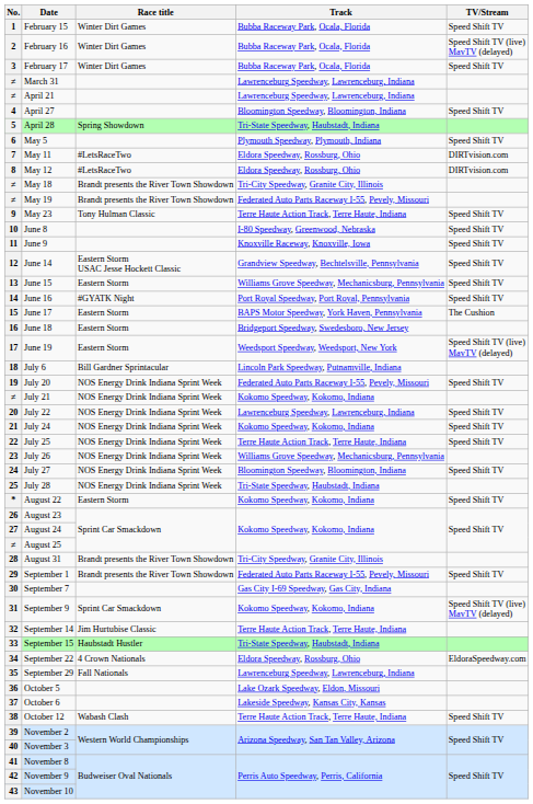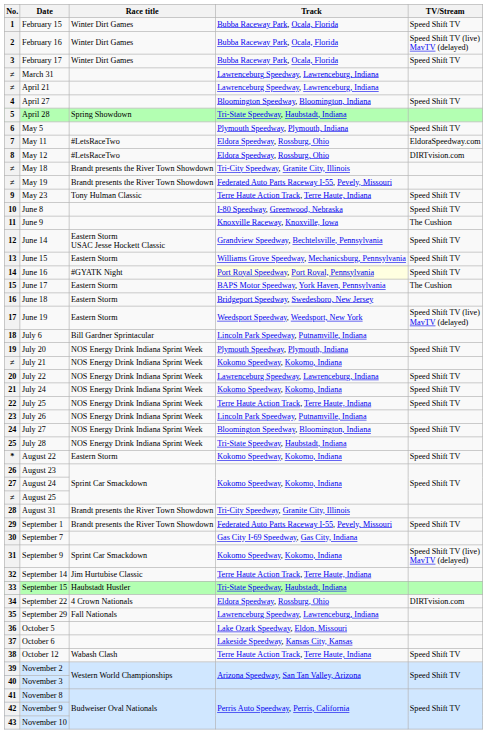 <table class="wikitable" style="font-size:85%;">
 <tr>
 <th>No.</th>
 <th>Date</th>
 <th>Race title</th>
 <th>Track</th>
 <th>TV/Stream</th>
 </tr>
 <tr>
 <th>1</th>
 <td>February 15</td>
 <td>Winter Dirt Games</td>
 <td><a href='#'>Bubba Raceway Park</a>, <a href='#'>Ocala, Florida</a></td>
 <td>Speed Shift TV</td>
 </tr>
 <tr>
 <th>2</th>
 <td>February 16</td>
 <td>Winter Dirt Games</td>
 <td><a href='#'>Bubba Raceway Park</a>, <a href='#'>Ocala, Florida</a></td>
 <td>Speed Shift TV (live)<br><a href='#'>MavTV</a> (delayed)</td>
 </tr>
 <tr>
 <th>3</th>
 <td>February 17</td>
 <td>Winter Dirt Games</td>
 <td><a href='#'>Bubba Raceway Park</a>, <a href='#'>Ocala, Florida</a></td>
 <td>Speed Shift TV</td>
 </tr>
 <tr>
 <th>≠</th>
 <td>March 31</td>
 <td></td>
 <td><a href='#'>Lawrenceburg Speedway</a>, <a href='#'>Lawrenceburg, Indiana</a></td>
 <td></td>
 </tr>
 <tr>
 <th>≠</th>
 <td>April 21</td>
 <td></td>
 <td><a href='#'>Lawrenceburg Speedway</a>, <a href='#'>Lawrenceburg, Indiana</a></td>
 <td></td>
 </tr>
 <tr>
 <th>4</th>
 <td>April 27</td>
 <td></td>
 <td><a href='#'>Bloomington Speedway</a>, <a href='#'>Bloomington, Indiana</a></td>
 <td>Speed Shift TV</td>
 </tr>
 <tr style="background:#b3ffb2;">
 <th>5</th>
 <td>April 28</td>
 <td>Spring Showdown</td>
 <td><a href='#'>Tri-State Speedway</a>, <a href='#'>Haubstadt, Indiana</a></td>
 <td></td>
 </tr>
 <tr>
 <th>6</th>
 <td>May 5</td>
 <td></td>
 <td><a href='#'>Plymouth Speedway</a>, <a href='#'>Plymouth, Indiana</a></td>
 <td>Speed Shift TV</td>
 </tr>
 <tr>
 <th>7</th>
 <td>May 11</td>
 <td>#LetsRaceTwo</td>
 <td><a href='#'>Eldora Speedway</a>, <a href='#'>Rossburg, Ohio</a></td>
-<td>DIRTvision.com</td>
+<td>EldoraSpeedway.com</td>
 </tr>
 <tr>
 <th>8</th>
 <td>May 12</td>
 <td>#LetsRaceTwo</td>
 <td><a href='#'>Eldora Speedway</a>, <a href='#'>Rossburg, Ohio</a></td>
 <td>DIRTvision.com</td>
 </tr>
 <tr>
 <th>≠</th>
 <td>May 18</td>
 <td>Brandt presents the River Town Showdown</td>
 <td><a href='#'>Tri-City Speedway</a>, <a href='#'>Granite City, Illinois</a></td>
 <td></td>
 </tr>
 <tr>
 <th>≠</th>
 <td>May 19</td>
 <td>Brandt presents the River Town Showdown</td>
 <td><a href='#'>Federated Auto Parts Raceway I-55</a>, <a href='#'>Pevely, Missouri</a></td>
 <td></td>
 </tr>
 <tr>
 <th>9</th>
 <td>May 23</td>
 <td>Tony Hulman Classic</td>
 <td><a href='#'>Terre Haute Action Track</a>, <a href='#'>Terre Haute, Indiana</a></td>
 <td>Speed Shift TV</td>
 </tr>
 <tr>
 <th>10</th>
 <td>June 8</td>
 <td></td>
 <td><a href='#'>I-80 Speedway</a>, <a href='#'>Greenwood, Nebraska</a></td>
 <td>Speed Shift TV</td>
 </tr>
 <tr>
 <th>11</th>
 <td>June 9</td>
 <td></td>
 <td><a href='#'>Knoxville Raceway</a>, <a href='#'>Knoxville, Iowa</a></td>
-<td>Speed Shift TV</td>
+<td>The Cushion</td>
 </tr>
 <tr>
 <th>12</th>
 <td>June 14</td>
 <td>Eastern Storm<br>USAC Jesse Hockett Classic</td>
 <td><a href='#'>Grandview Speedway</a>, <a href='#'>Bechtelsville, Pennsylvania</a></td>
 <td>Speed Shift TV</td>
 </tr>
 <tr>
 <th>13</th>
 <td>June 15</td>
 <td>Eastern Storm</td>
 <td><a href='#'>Williams Grove Speedway</a>, <a href='#'>Mechanicsburg, Pennsylvania</a></td>
 <td>Speed Shift TV</td>
 </tr>
 <tr>
 <th>14</th>
 <td>June 16</td>
 <td>#GYATK Night</td>
-<td><a href='#'>Port Royal Speedway</a>, <a href='#'>Port Royal, Pennsylvania</a></td>
+<td style="background: lightyellow;"><a href='#'>Port Royal Speedway</a>, <a href='#'>Port Royal, Pennsylvania</a></td>
 <td>Speed Shift TV</td>
 </tr>
 <tr>
 <th>15</th>
 <td>June 17</td>
 <td>Eastern Storm</td>
 <td><a href='#'>BAPS Motor Speedway</a>, <a href='#'>York Haven, Pennsylvania</a></td>
 <td>The Cushion</td>
 </tr>
 <tr>
 <th>16</th>
 <td>June 18</td>
 <td>Eastern Storm</td>
 <td><a href='#'>Bridgeport Speedway</a>, <a href='#'>Swedesboro, New Jersey</a></td>
 <td></td>
 </tr>
 <tr>
 <th>17</th>
 <td>June 19</td>
 <td>Eastern Storm</td>
 <td><a href='#'>Weedsport Speedway</a>, <a href='#'>Weedsport, New York</a></td>
 <td>Speed Shift TV (live)<br><a href='#'>MavTV</a> (delayed)</td>
 </tr>
 <tr>
 <th>18</th>
 <td>July 6</td>
 <td>Bill Gardner Sprintacular</td>
 <td><a href='#'>Lincoln Park Speedway</a>, <a href='#'>Putnamville, Indiana</a></td>
 <td></td>
 </tr>
 <tr>
 <th>19</th>
 <td>July 20</td>
 <td>NOS Energy Drink Indiana Sprint Week</td>
-<td><a href='#'>Federated Auto Parts Raceway I-55</a>, <a href='#'>Pevely, Missouri</a></td>
+<td><a href='#'>Plymouth Speedway</a>, <a href='#'>Plymouth, Indiana</a></td>
 <td>Speed Shift TV</td>
 </tr>
 <tr>
 <th>≠</th>
 <td>July 21</td>
 <td>NOS Energy Drink Indiana Sprint Week</td>
 <td><a href='#'>Kokomo Speedway</a>, <a href='#'>Kokomo, Indiana</a></td>
 <td></td>
 </tr>
 <tr>
 <th>20</th>
 <td>July 22</td>
 <td>NOS Energy Drink Indiana Sprint Week</td>
 <td><a href='#'>Lawrenceburg Speedway</a>, <a href='#'>Lawrenceburg, Indiana</a></td>
 <td>Speed Shift TV</td>
 </tr>
 <tr>
 <th>21</th>
 <td>July 24</td>
 <td>NOS Energy Drink Indiana Sprint Week</td>
 <td><a href='#'>Kokomo Speedway</a>, <a href='#'>Kokomo, Indiana</a></td>
 <td>Speed Shift TV</td>
 </tr>
 <tr>
 <th>22</th>
 <td>July 25</td>
 <td>NOS Energy Drink Indiana Sprint Week</td>
 <td><a href='#'>Terre Haute Action Track</a>, <a href='#'>Terre Haute, Indiana</a></td>
 <td>Speed Shift TV</td>
 </tr>
 <tr>
 <th>23</th>
 <td>July 26</td>
 <td>NOS Energy Drink Indiana Sprint Week</td>
-<td><a href='#'>Williams Grove Speedway</a>, <a href='#'>Mechanicsburg, Pennsylvania</a></td>
+<td><a href='#'>Lincoln Park Speedway</a>, <a href='#'>Putnamville, Indiana</a></td>
 <td></td>
 </tr>
 <tr>
 <th>24</th>
 <td>July 27</td>
 <td>NOS Energy Drink Indiana Sprint Week</td>
 <td><a href='#'>Bloomington Speedway</a>, <a href='#'>Bloomington, Indiana</a></td>
 <td>Speed Shift TV</td>
 </tr>
 <tr>
 <th>25</th>
 <td>July 28</td>
 <td>NOS Energy Drink Indiana Sprint Week</td>
 <td><a href='#'>Tri-State Speedway</a>, <a href='#'>Haubstadt, Indiana</a></td>
 <td></td>
 </tr>
 <tr>
 <th>*</th>
 <td>August 22</td>
 <td>Eastern Storm</td>
 <td><a href='#'>Kokomo Speedway</a>, <a href='#'>Kokomo, Indiana</a></td>
 <td>Speed Shift TV</td>
 </tr>
 <tr>
 <th>26</th>
 <td>August 23</td>
 <td rowspan=3>Sprint Car Smackdown</td>
 <td rowspan=3><a href='#'>Kokomo Speedway</a>, <a href='#'>Kokomo, Indiana</a></td>
 <td rowspan=3>Speed Shift TV</td>
 </tr>
 <tr>
 <th>27</th>
 <td>August 24</td>
 </tr>
 <tr>
 <th>≠</th>
 <td>August 25</td>
 </tr>
 <tr>
 <th>28</th>
 <td>August 31</td>
 <td>Brandt presents the River Town Showdown</td>
 <td><a href='#'>Tri-City Speedway</a>, <a href='#'>Granite City, Illinois</a></td>
 <td></td>
 </tr>
 <tr>
 <th>29</th>
 <td>September 1</td>
 <td>Brandt presents the River Town Showdown</td>
 <td><a href='#'>Federated Auto Parts Raceway I-55</a>, <a href='#'>Pevely, Missouri</a></td>
 <td>Speed Shift TV</td>
 </tr>
 <tr>
 <th>30</th>
 <td>September 7</td>
 <td></td>
 <td><a href='#'>Gas City I-69 Speedway</a>, <a href='#'>Gas City, Indiana</a></td>
 <td></td>
 </tr>
 <tr>
 <th>31</th>
 <td>September 9</td>
 <td>Sprint Car Smackdown</td>
 <td><a href='#'>Kokomo Speedway</a>, <a href='#'>Kokomo, Indiana</a></td>
 <td>Speed Shift TV (live)<br><a href='#'>MavTV</a> (delayed)</td>
 </tr>
 <tr>
 <th>32</th>
 <td>September 14</td>
 <td>Jim Hurtubise Classic</td>
 <td><a href='#'>Terre Haute Action Track</a>, <a href='#'>Terre Haute, Indiana</a></td>
 <td></td>
 </tr>
 <tr style="background:#b3ffb2;">
 <th>33</th>
 <td>September 15</td>
 <td>Haubstadt Hustler</td>
 <td><a href='#'>Tri-State Speedway</a>, <a href='#'>Haubstadt, Indiana</a></td>
 <td></td>
 </tr>
 <tr>
 <th>34</th>
 <td>September 22</td>
 <td>4 Crown Nationals</td>
 <td><a href='#'>Eldora Speedway</a>, <a href='#'>Rossburg, Ohio</a></td>
-<td>EldoraSpeedway.com</td>
+<td>DIRTvision.com</td>
 </tr>
 <tr>
 <th>35</th>
 <td>September 29</td>
 <td>Fall Nationals</td>
 <td><a href='#'>Lawrenceburg Speedway</a>, <a href='#'>Lawrenceburg, Indiana</a></td>
 <td></td>
 </tr>
 <tr>
 <th>36</th>
 <td>October 5</td>
 <td></td>
 <td><a href='#'>Lake Ozark Speedway</a>, <a href='#'>Eldon, Missouri</a></td>
 <td></td>
 </tr>
 <tr>
 <th>37</th>
 <td>October 6</td>
 <td></td>
 <td><a href='#'>Lakeside Speedway</a>, <a href='#'>Kansas City, Kansas</a></td>
 <td></td>
 </tr>
 <tr>
 <th>38</th>
 <td>October 12</td>
 <td>Wabash Clash</td>
 <td><a href='#'>Terre Haute Action Track</a>, <a href='#'>Terre Haute, Indiana</a></td>
 <td>Speed Shift TV</td>
 </tr>
 <tr style="background:#D0E7FF;">
 <th>39</th>
 <td>November 2</td>
 <td rowspan=2>Western World Championships</td>
 <td rowspan=2><a href='#'>Arizona Speedway</a>, <a href='#'>San Tan Valley, Arizona</a></td>
 <td rowspan=2>Speed Shift TV</td>
 </tr>
 <tr style="background:#D0E7FF;">
 <th>40</th>
 <td>November 3</td>
 </tr>
 <tr style="background:#D0E7FF;">
 <th>41</th>
 <td>November 8</td>
 <td rowspan=3>Budweiser Oval Nationals</td>
 <td rowspan=3><a href='#'>Perris Auto Speedway</a>, <a href='#'>Perris, California</a></td>
 <td rowspan=3>Speed Shift TV</td>
 </tr>
 <tr style="background:#D0E7FF;">
 <th>42</th>
 <td>November 9</td>
 </tr>
 <tr style="background:#D0E7FF;">
 <th>43</th>
 <td>November 10</td>
 </tr>
 </table>
